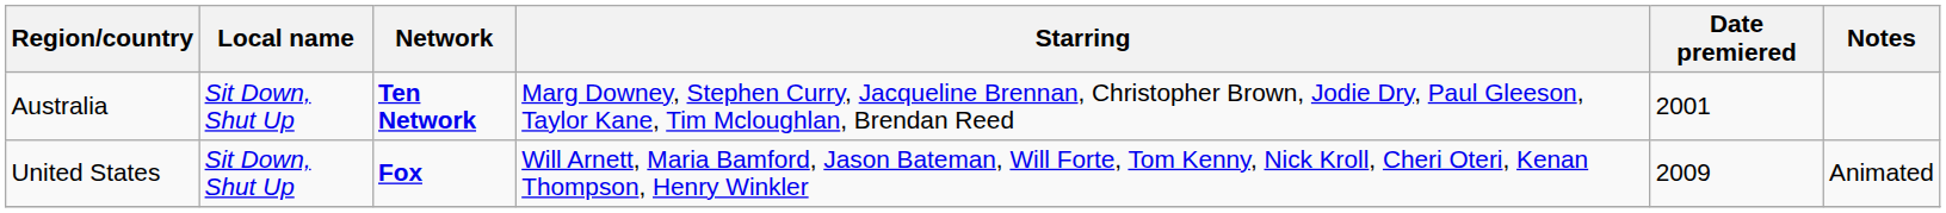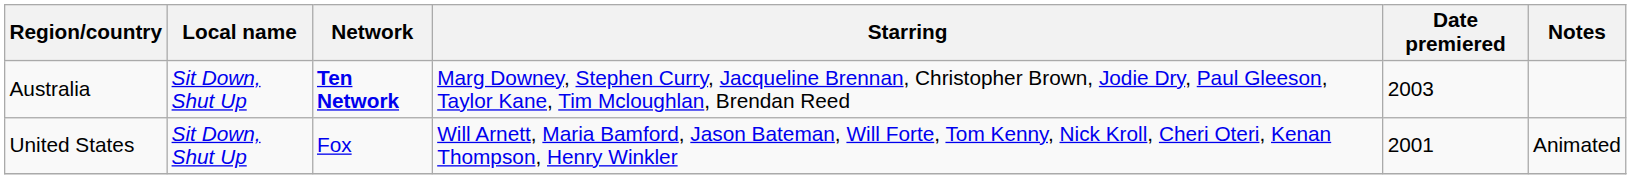 <table class="wikitable">
 <tr>
 <th>Region/country</th>
 <th>Local name</th>
 <th>Network</th>
 <th>Starring</th>
 <th>Date premiered</th>
 <th>Notes</th>
 </tr>
 <tr>
 <td>Australia</td>
 <td><em><a href='#'>Sit Down, Shut Up</a></em></td>
 <td><strong><a href='#'>Ten Network</a></strong></td>
 <td><a href='#'>Marg Downey</a>, <a href='#'>Stephen Curry</a>, <a href='#'>Jacqueline Brennan</a>, Christopher Brown, <a href='#'>Jodie Dry</a>, <a href='#'>Paul Gleeson</a>, <a href='#'>Taylor Kane</a>, <a href='#'>Tim Mcloughlan</a>, Brendan Reed</td>
-<td>2001</td>
+<td>2003</td>
 <td></td>
 </tr>
 <tr>
 <td>United States</td>
 <td><em><a href='#'>Sit Down, Shut Up</a></em></td>
-<td><strong><a href='#'>Fox</a></strong></td>
+<td><a href='#'>Fox</a></td>
 <td><a href='#'>Will Arnett</a>, <a href='#'>Maria Bamford</a>, <a href='#'>Jason Bateman</a>, <a href='#'>Will Forte</a>, <a href='#'>Tom Kenny</a>, <a href='#'>Nick Kroll</a>, <a href='#'>Cheri Oteri</a>, <a href='#'>Kenan Thompson</a>, <a href='#'>Henry Winkler</a></td>
-<td>2009</td>
+<td>2001</td>
 <td>Animated</td>
 </tr>
 <tr>
 </tr>
 </table>
